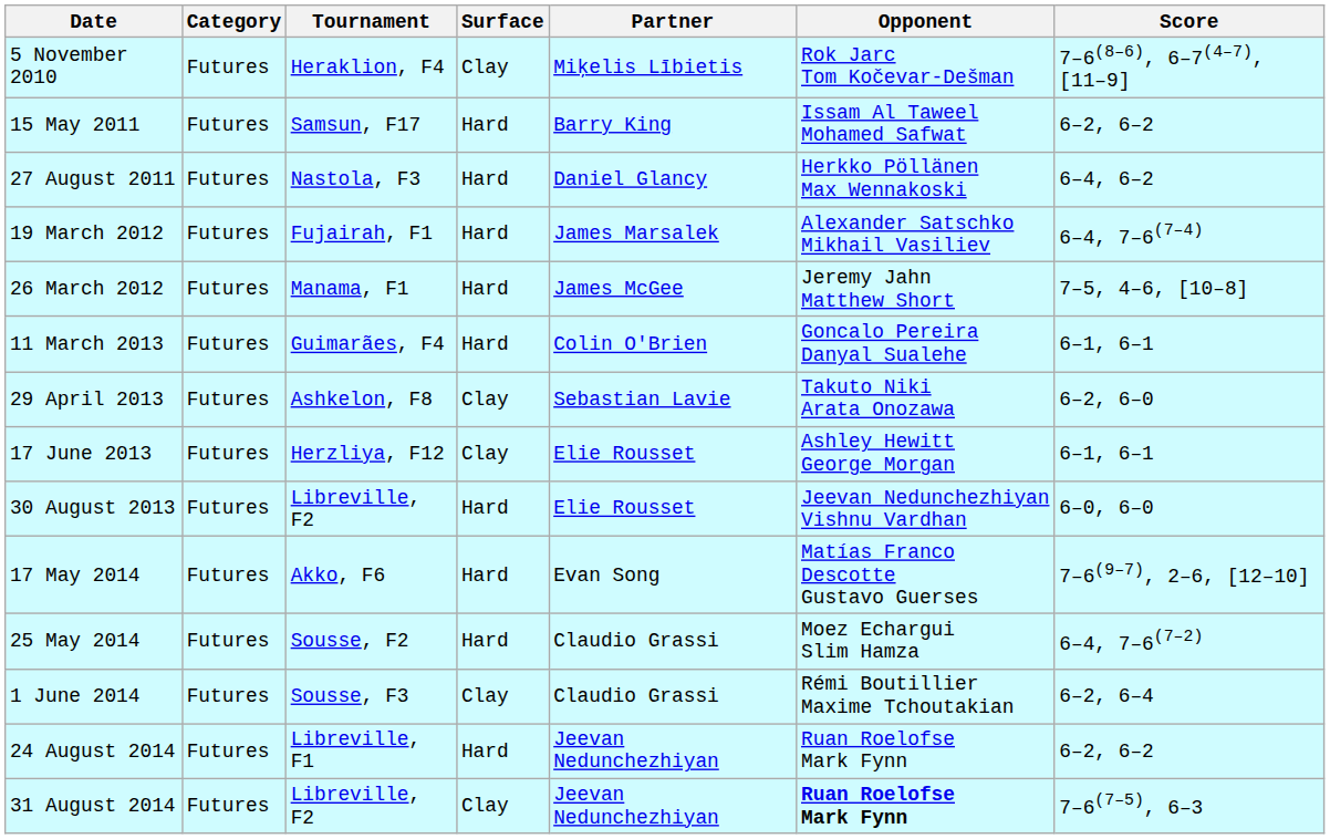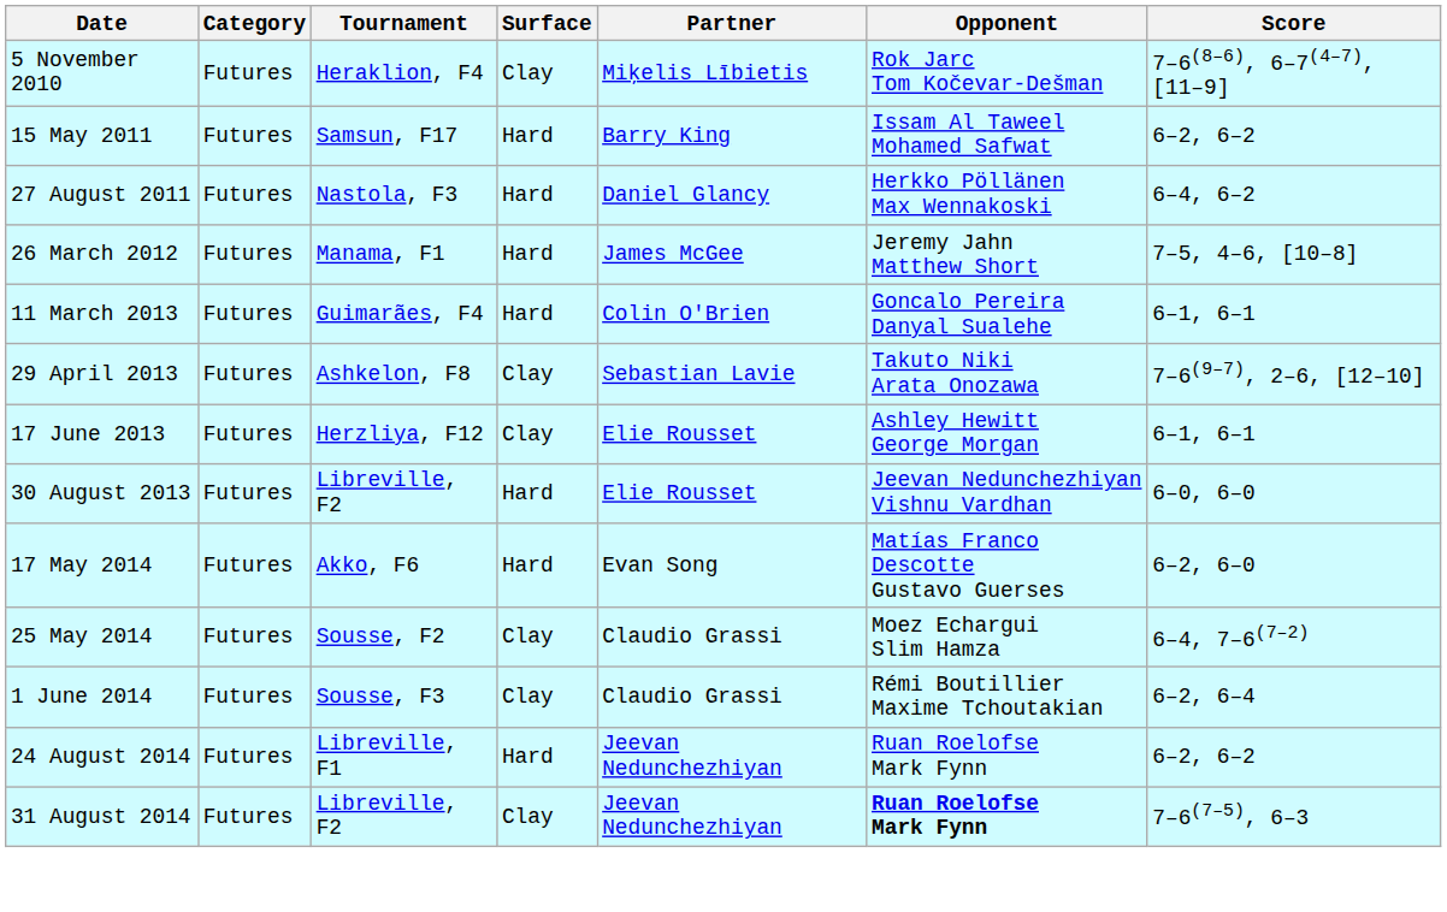 <table class="wikitable">
 <tr>
 <th>Date</th>
 <th>Category</th>
 <th>Tournament</th>
 <th>Surface</th>
 <th>Partner</th>
 <th>Opponent</th>
 <th>Score</th>
 </tr>
 <tr bgcolor="CFFCFF">
 <td>5 November 2010</td>
 <td>Futures</td>
 <td><a href='#'>Heraklion</a>, F4</td>
 <td>Clay</td>
 <td> <a href='#'>Miķelis Lībietis</a></td>
 <td> <a href='#'>Rok Jarc</a> <br>  <a href='#'>Tom Kočevar-Dešman</a></td>
 <td>7–6<sup>(8–6)</sup>, 6–7<sup>(4–7)</sup>, [11–9]</td>
 </tr>
 <tr bgcolor="CFFCFF">
 <td>15 May 2011</td>
 <td>Futures</td>
 <td><a href='#'>Samsun</a>, F17</td>
 <td>Hard</td>
 <td> <a href='#'>Barry King</a></td>
 <td> <a href='#'>Issam Al Taweel</a> <br>  <a href='#'>Mohamed Safwat</a></td>
 <td>6–2, 6–2</td>
 </tr>
 <tr bgcolor="CFFCFF">
 <td>27 August 2011</td>
 <td>Futures</td>
 <td><a href='#'>Nastola</a>, F3</td>
 <td>Hard</td>
 <td> <a href='#'>Daniel Glancy</a></td>
 <td> <a href='#'>Herkko Pöllänen</a> <br>  <a href='#'>Max Wennakoski</a></td>
 <td>6–4, 6–2</td>
 </tr>
 <tr bgcolor="CFFCFF">
-<td>19 March 2012</td>
-<td>Futures</td>
-<td><a href='#'>Fujairah</a>, F1</td>
-<td>Hard</td>
-<td> <a href='#'>James Marsalek</a></td>
-<td> <a href='#'>Alexander Satschko</a> <br>  <a href='#'>Mikhail Vasiliev</a></td>
-<td>6–4, 7–6<sup>(7–4)</sup></td>
-</tr>
-<tr bgcolor="CFFCFF">
 <td>26 March 2012</td>
 <td>Futures</td>
 <td><a href='#'>Manama</a>, F1</td>
 <td>Hard</td>
 <td> <a href='#'>James McGee</a></td>
 <td> Jeremy Jahn <br>  <a href='#'>Matthew Short</a></td>
 <td>7–5, 4–6, [10–8]</td>
 </tr>
 <tr bgcolor="CFFCFF">
 <td>11 March 2013</td>
 <td>Futures</td>
 <td><a href='#'>Guimarães</a>, F4</td>
 <td>Hard</td>
 <td> <a href='#'>Colin O'Brien</a></td>
 <td> <a href='#'>Goncalo Pereira</a> <br>  <a href='#'>Danyal Sualehe</a></td>
 <td>6–1, 6–1</td>
 </tr>
 <tr bgcolor="CFFCFF">
 <td>29 April 2013</td>
 <td>Futures</td>
 <td><a href='#'>Ashkelon</a>, F8</td>
 <td>Clay</td>
 <td> <a href='#'>Sebastian Lavie</a></td>
 <td> <a href='#'>Takuto Niki</a> <br>  <a href='#'>Arata Onozawa</a></td>
-<td>6–2, 6–0</td>
+<td>7–6<sup>(9–7)</sup>, 2–6, [12–10]</td>
 </tr>
 <tr bgcolor="CFFCFF">
 <td>17 June 2013</td>
 <td>Futures</td>
 <td><a href='#'>Herzliya</a>, F12</td>
 <td>Clay</td>
 <td> <a href='#'>Elie Rousset</a></td>
 <td> <a href='#'>Ashley Hewitt</a> <br>  <a href='#'>George Morgan</a></td>
 <td>6–1, 6–1</td>
 </tr>
 <tr bgcolor="CFFCFF">
 <td>30 August 2013</td>
 <td>Futures</td>
 <td><a href='#'>Libreville</a>, F2</td>
 <td>Hard</td>
 <td> <a href='#'>Elie Rousset</a></td>
 <td> <a href='#'>Jeevan Nedunchezhiyan</a> <br>  <a href='#'>Vishnu Vardhan</a></td>
 <td>6–0, 6–0</td>
 </tr>
 <tr bgcolor="CFFCFF">
 <td>17 May 2014</td>
 <td>Futures</td>
 <td><a href='#'>Akko</a>, F6</td>
 <td>Hard</td>
 <td> Evan Song</td>
 <td> <a href='#'>Matías Franco Descotte</a> <br>  Gustavo Guerses</td>
-<td>7–6<sup>(9–7)</sup>, 2–6, [12–10]</td>
+<td>6–2, 6–0</td>
 </tr>
 <tr bgcolor="CFFCFF">
 <td>25 May 2014</td>
 <td>Futures</td>
 <td><a href='#'>Sousse</a>, F2</td>
-<td>Hard</td>
+<td>Clay</td>
 <td> Claudio Grassi</td>
 <td> Moez Echargui <br>  Slim Hamza</td>
 <td>6–4, 7–6<sup>(7–2)</sup></td>
 </tr>
 <tr bgcolor="CFFCFF">
 <td>1 June 2014</td>
 <td>Futures</td>
 <td><a href='#'>Sousse</a>, F3</td>
 <td>Clay</td>
 <td> Claudio Grassi</td>
 <td> Rémi Boutillier <br>  Maxime Tchoutakian</td>
 <td>6–2, 6–4</td>
 </tr>
 <tr bgcolor="CFFCFF">
 <td>24 August 2014</td>
 <td>Futures</td>
 <td><a href='#'>Libreville</a>, F1</td>
 <td>Hard</td>
 <td> <a href='#'>Jeevan Nedunchezhiyan</a></td>
 <td> <a href='#'>Ruan Roelofse</a> <br>  Mark Fynn</td>
 <td>6–2, 6–2</td>
 </tr>
 <tr bgcolor="CFFCFF">
 <td>31 August 2014</td>
 <td>Futures</td>
 <td><a href='#'>Libreville</a>, F2</td>
 <td>Clay</td>
 <td> <a href='#'>Jeevan Nedunchezhiyan</a></td>
 <td><strong> <a href='#'>Ruan Roelofse</a> <br>  Mark Fynn</strong></td>
 <td>7–6<sup>(7–5)</sup>, 6–3</td>
 </tr>
 </table>
